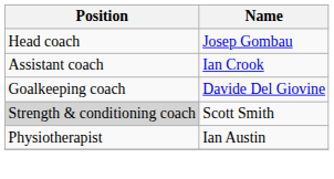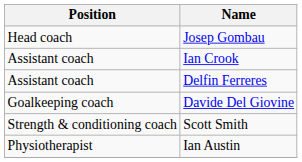 <table class="wikitable">
 <tr>
 <th>Position</th>
 <th>Name</th>
 </tr>
 <tr>
 <td>Head coach</td>
 <td> <a href='#'>Josep Gombau</a></td>
 </tr>
 <tr>
 <td>Assistant coach</td>
 <td> <a href='#'>Ian Crook</a></td>
 </tr>
 <tr>
+<td>Assistant coach</td>
+<td> <a href='#'>Delfin Ferreres</a></td>
+</tr>
+<tr>
 <td>Goalkeeping coach</td>
 <td> <a href='#'>Davide Del Giovine</a></td>
 </tr>
 <tr>
-<td style="background: lightgrey;">Strength & conditioning coach</td>
+<td>Strength & conditioning coach</td>
 <td> Scott Smith</td>
 </tr>
 <tr>
 <td>Physiotherapist</td>
 <td> Ian Austin</td>
 </tr>
 <tr>
 </tr>
 </table>
